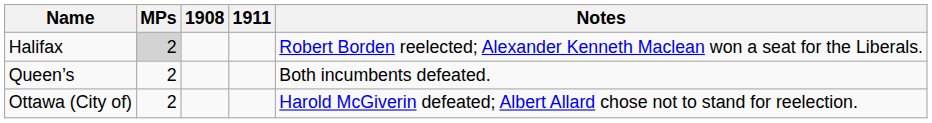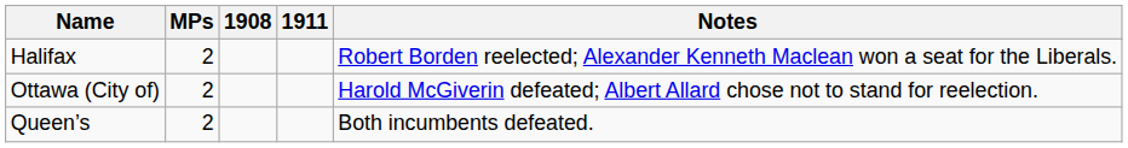 <table class="wikitable" style="text-align:right;">
 <tr>
 <th>Name</th>
 <th>MPs</th>
 <th>1908</th>
 <th>1911</th>
 <th>Notes</th>
 </tr>
 <tr>
 <td style="text-align:left">Halifax</td>
-<td style="background: lightgrey;">2</td>
+<td>2</td>
 <td></td>
 <td></td>
 <td style="text-align:left"><a href='#'>Robert Borden</a> reelected; <a href='#'>Alexander Kenneth Maclean</a> won a seat for the Liberals.</td>
+</tr>
+<tr>
+<td style="text-align:left">Ottawa (City of)</td>
+<td>2</td>
+<td></td>
+<td></td>
+<td style="text-align:left"><a href='#'>Harold McGiverin</a> defeated; <a href='#'>Albert Allard</a> chose not to stand for reelection.</td>
 </tr>
 <tr>
 <td style="text-align:left">Queen’s</td>
 <td>2</td>
 <td></td>
 <td></td>
 <td style="text-align:left">Both incumbents defeated.</td>
 </tr>
-<tr>
-<td style="text-align:left">Ottawa (City of)</td>
-<td>2</td>
-<td></td>
-<td></td>
-<td style="text-align:left"><a href='#'>Harold McGiverin</a> defeated; <a href='#'>Albert Allard</a> chose not to stand for reelection.</td>
-</tr>
 </table>
